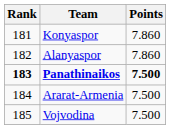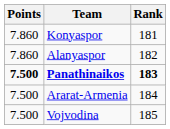 <table class="wikitable" style="text-align: center;">
 <tr>
+<th>Points</th>
+<th>Team</th>
 <th>Rank</th>
-<th>Team</th>
-<th>Points</th>
 </tr>
 <tr>
+<td>7.860</td>
+<td align="left"> <a href='#'>Konyaspor</a></td>
 <td>181</td>
-<td align="left"> <a href='#'>Konyaspor</a></td>
-<td>7.860</td>
 </tr>
 <tr>
+<td>7.860</td>
+<td align="left"> <a href='#'>Alanyaspor</a></td>
 <td>182</td>
-<td align="left"> <a href='#'>Alanyaspor</a></td>
-<td>7.860</td>
 </tr>
 <tr>
+<td><strong>7.500</strong></td>
+<td align="left"> <strong><a href='#'>Panathinaikos</a></strong></td>
 <td><strong>183</strong></td>
-<td align="left"> <strong><a href='#'>Panathinaikos</a></strong></td>
-<td><strong>7.500</strong></td>
 </tr>
 <tr>
+<td>7.500</td>
+<td align="left"> <a href='#'>Ararat-Armenia</a></td>
 <td>184</td>
-<td align="left"> <a href='#'>Ararat-Armenia</a></td>
-<td>7.500</td>
 </tr>
 <tr>
+<td>7.500</td>
+<td align="left"> <a href='#'>Vojvodina</a></td>
 <td>185</td>
-<td align="left"> <a href='#'>Vojvodina</a></td>
-<td>7.500</td>
 </tr>
 </table>
